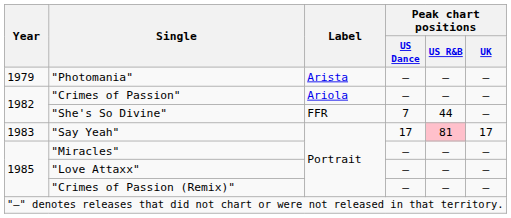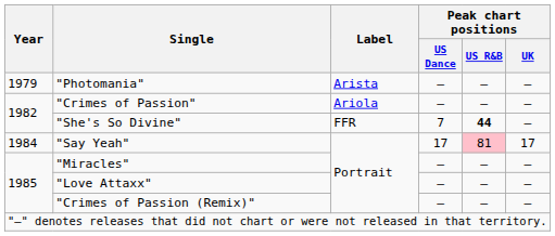 <table class="wikitable">
 <tr>
 <th scope="col" rowspan="2">Year</th>
 <th scope="col" rowspan="2">Single</th>
 <th scope="col" rowspan="2">Label</th>
 <th scope="col" colspan="4">Peak chart positions</th>
 </tr>
 <tr>
 <th width="40"><small><a href='#'>US Dance</a></small><br></th>
 <th width="40"><small><a href='#'>US R&B</a></small><br></th>
 <th width="40"><small><a href='#'>UK</a></small><br></th>
 </tr>
 <tr>
 <td>1979</td>
 <td>"Photomania"</td>
 <td><a href='#'>Arista</a></td>
 <td align=center>—</td>
 <td align=center>—</td>
 <td align=center>—</td>
 </tr>
 <tr>
 <td rowspan="2">1982</td>
 <td>"Crimes of Passion"</td>
 <td><a href='#'>Ariola</a></td>
 <td align=center>—</td>
 <td align=center>—</td>
 <td align=center>—</td>
 </tr>
 <tr>
 <td>"She's So Divine"</td>
 <td>FFR</td>
 <td align=center>7</td>
-<td align=center>44</td>
+<td align=center><strong>44</strong></td>
 <td align=center>—</td>
 </tr>
 <tr>
-<td>1983</td>
+<td>1984</td>
 <td>"Say Yeah"</td>
 <td rowspan="4">Portrait</td>
 <td align=center>17</td>
 <td align=center style="background: pink;">81</td>
 <td align=center>17</td>
 </tr>
 <tr>
 <td rowspan="3">1985</td>
 <td>"Miracles"</td>
 <td align=center>—</td>
 <td align=center>—</td>
 <td align=center>—</td>
 </tr>
 <tr>
 <td>"Love Attaxx"</td>
 <td align=center>—</td>
 <td align=center>—</td>
 <td align=center>—</td>
 </tr>
 <tr>
 <td>"Crimes of Passion (Remix)"</td>
 <td align=center>—</td>
 <td align=center>—</td>
 <td align=center>—</td>
 </tr>
 <tr>
 <td colspan="6" style="text-align:center; font-size:9pt;">"—" denotes releases that did not chart or were not released in that territory.</td>
 </tr>
 </table>
